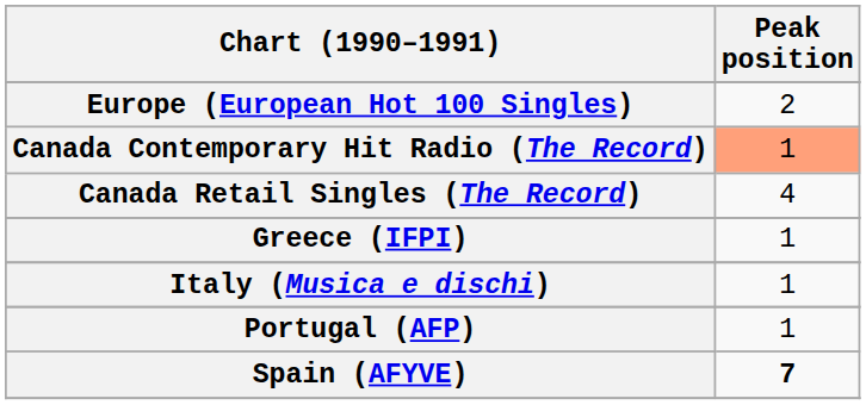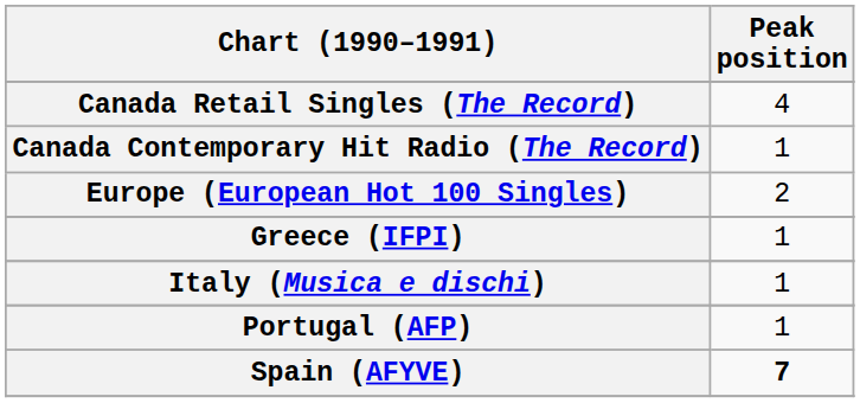 <table class="wikitable sortable plainrowheaders" style="text-align:center">
 <tr>
 <th scope="col">Chart (1990–1991)</th>
 <th scope="col">Peak<br>position</th>
 </tr>
 <tr>
 </tr>
 <tr>
 </tr>
 <tr>
 </tr>
 <tr>
 </tr>
 <tr>
-<th scope="row">Europe (<a href='#'>European Hot 100 Singles</a>)</th>
-<td>2</td>
+<th scope="row">Canada Retail Singles (<a href='#'><em>The Record</em></a>)</th>
+<td>4</td>
 </tr>
 <tr>
 <th scope="row">Canada Contemporary Hit Radio (<a href='#'><em>The Record</em></a>)</th>
-<td style="background: lightsalmon;">1</td>
+<td>1</td>
 </tr>
 <tr>
-<th scope="row">Canada Retail Singles (<a href='#'><em>The Record</em></a>)</th>
-<td>4</td>
+<th scope="row">Europe (<a href='#'>European Hot 100 Singles</a>)</th>
+<td>2</td>
 </tr>
 <tr>
 </tr>
 <tr>
 </tr>
 <tr>
 <th scope="row">Greece (<a href='#'>IFPI</a>)</th>
 <td>1</td>
 </tr>
 <tr>
 </tr>
 <tr>
 <th scope="row">Italy (<em><a href='#'>Musica e dischi</a></em>)</th>
 <td>1</td>
 </tr>
 <tr>
 </tr>
 <tr>
 </tr>
 <tr>
 </tr>
 <tr>
 </tr>
 <tr>
 <th scope="row">Portugal (<a href='#'>AFP</a>)</th>
 <td>1</td>
 </tr>
 <tr>
 <th scope="row">Spain (<a href='#'>AFYVE</a>)</th>
 <td><strong>7</strong></td>
 </tr>
 <tr>
 </tr>
 <tr>
 </tr>
 <tr>
 </tr>
 <tr>
 </tr>
 <tr>
 </tr>
 <tr>
 </tr>
 <tr>
 </tr>
 </table>
